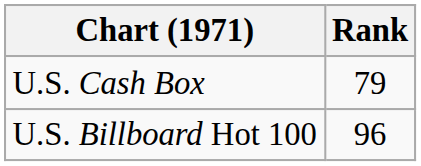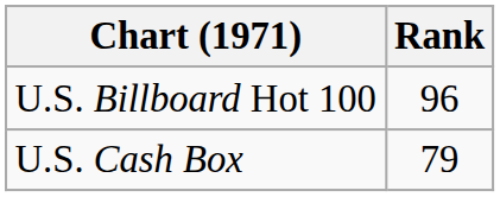 <table class="wikitable">
 <tr>
 <th>Chart (1971)</th>
 <th style="text-align:center;">Rank</th>
 </tr>
 <tr>
+<td>U.S. <em>Billboard</em> Hot 100</td>
+<td style="text-align:center;">96</td>
+</tr>
+<tr>
 <td>U.S. <em>Cash Box</em> </td>
 <td style="text-align:center;">79</td>
 </tr>
-<tr>
-<td>U.S. <em>Billboard</em> Hot 100</td>
-<td style="text-align:center;">96</td>
-</tr>
 </table>
